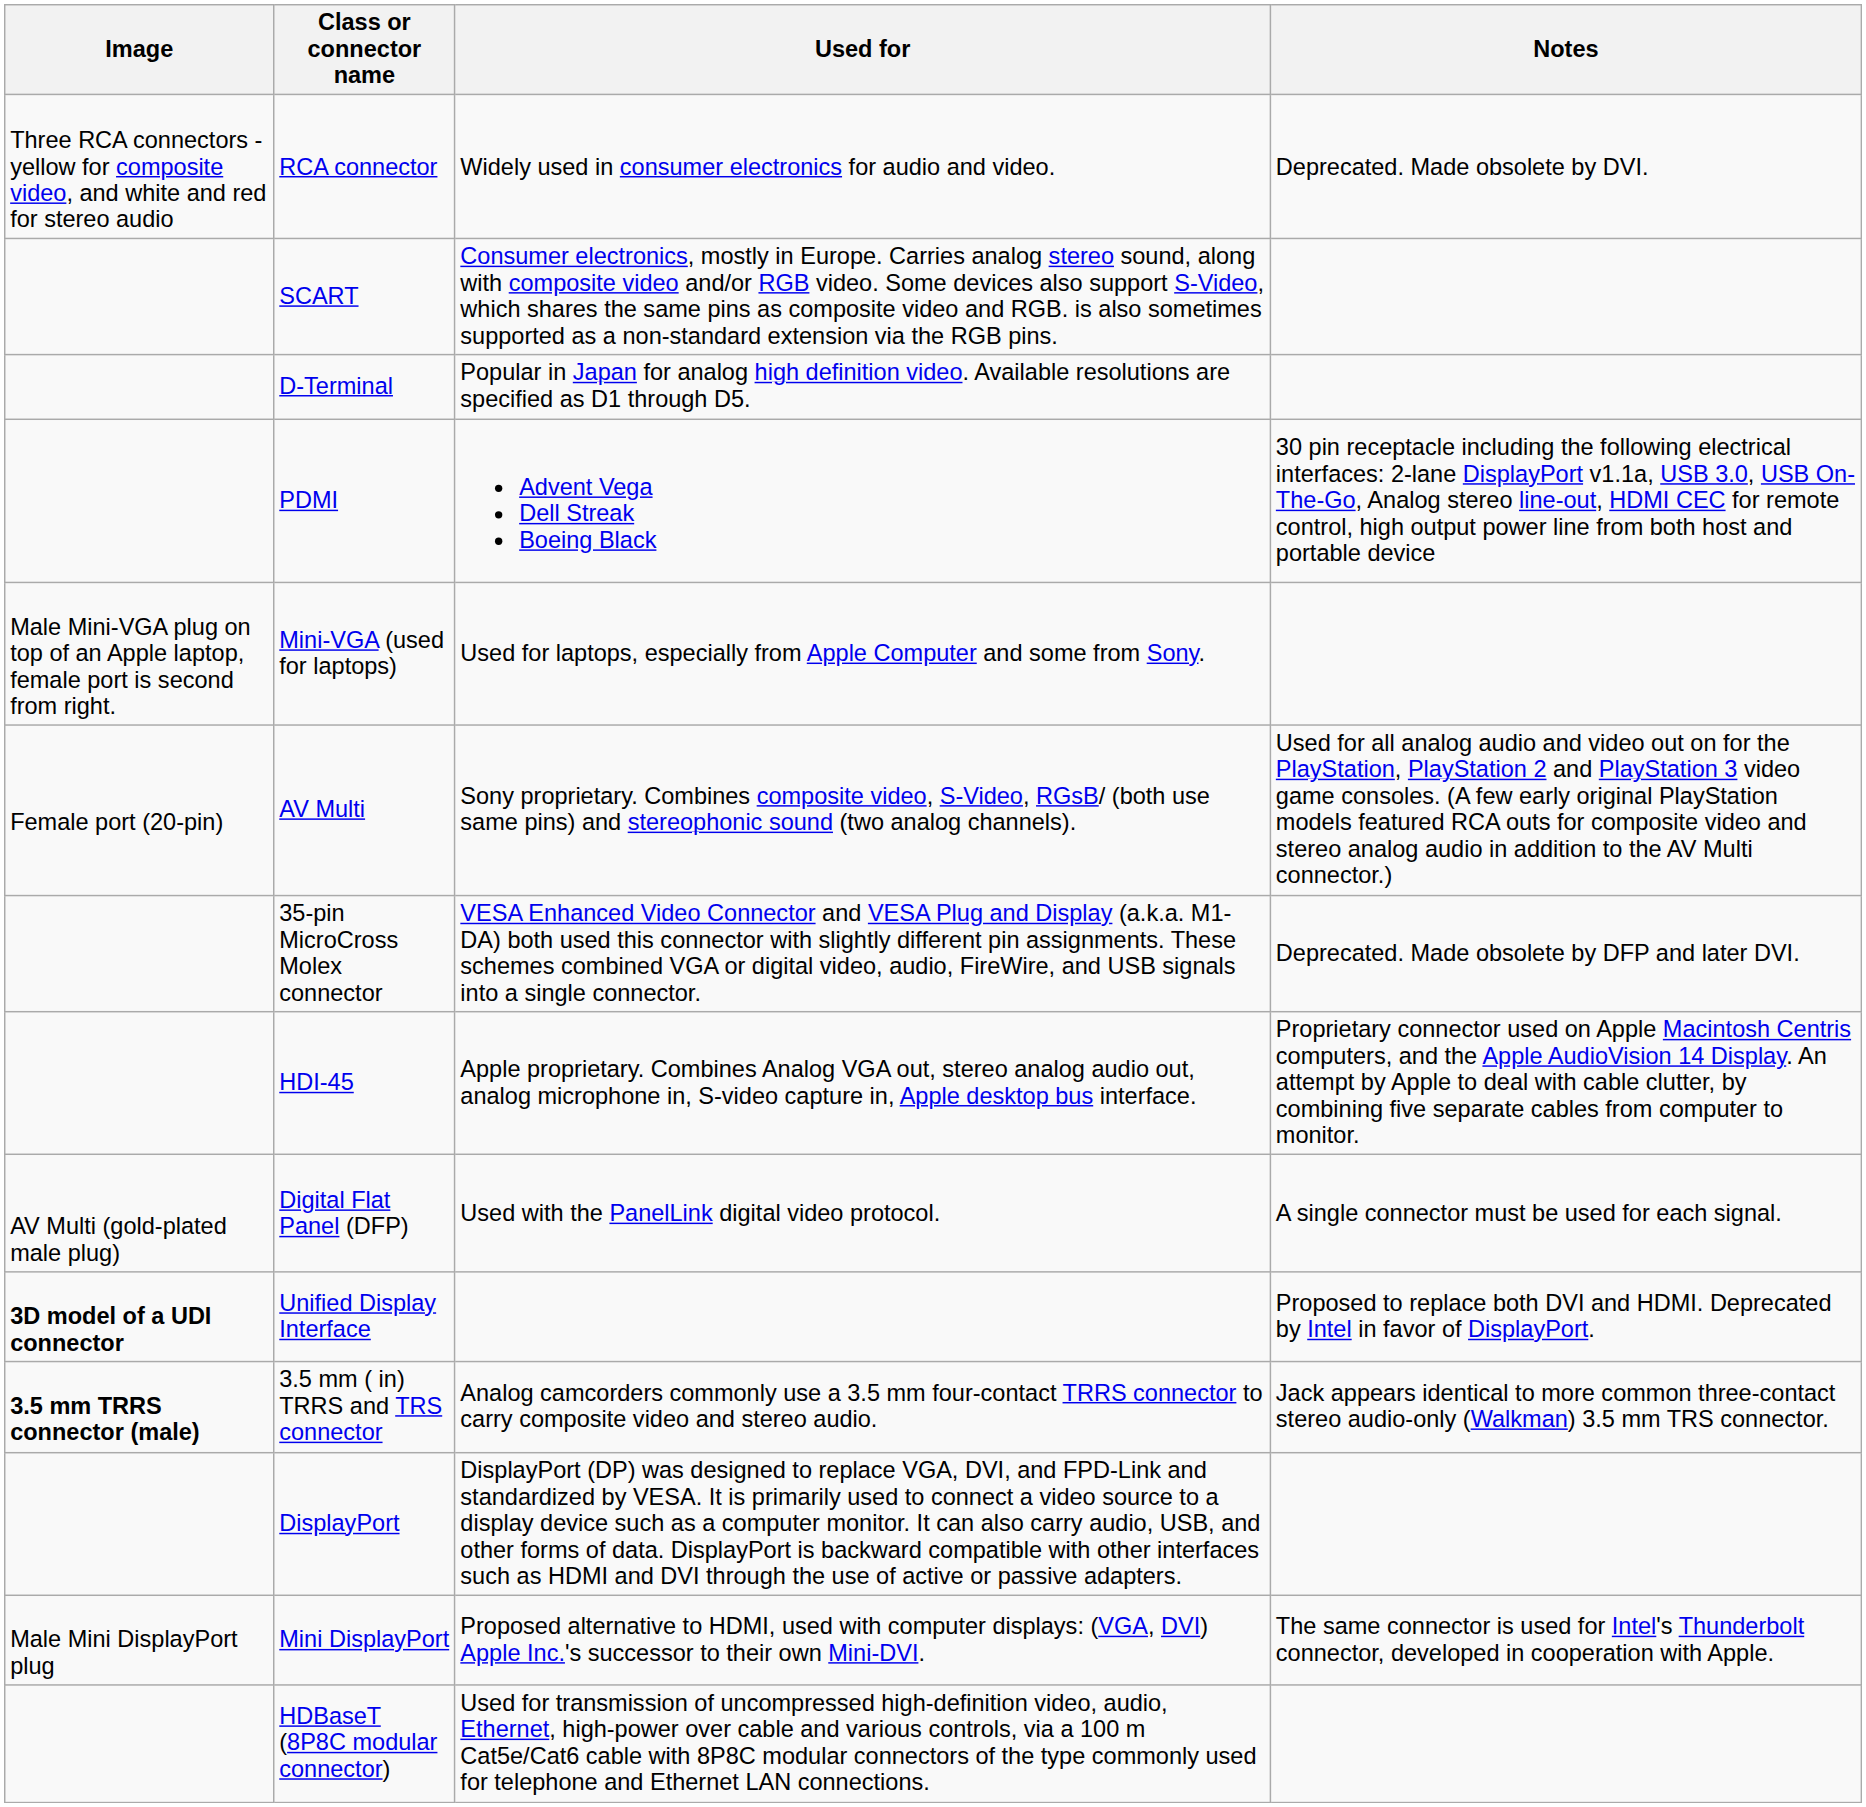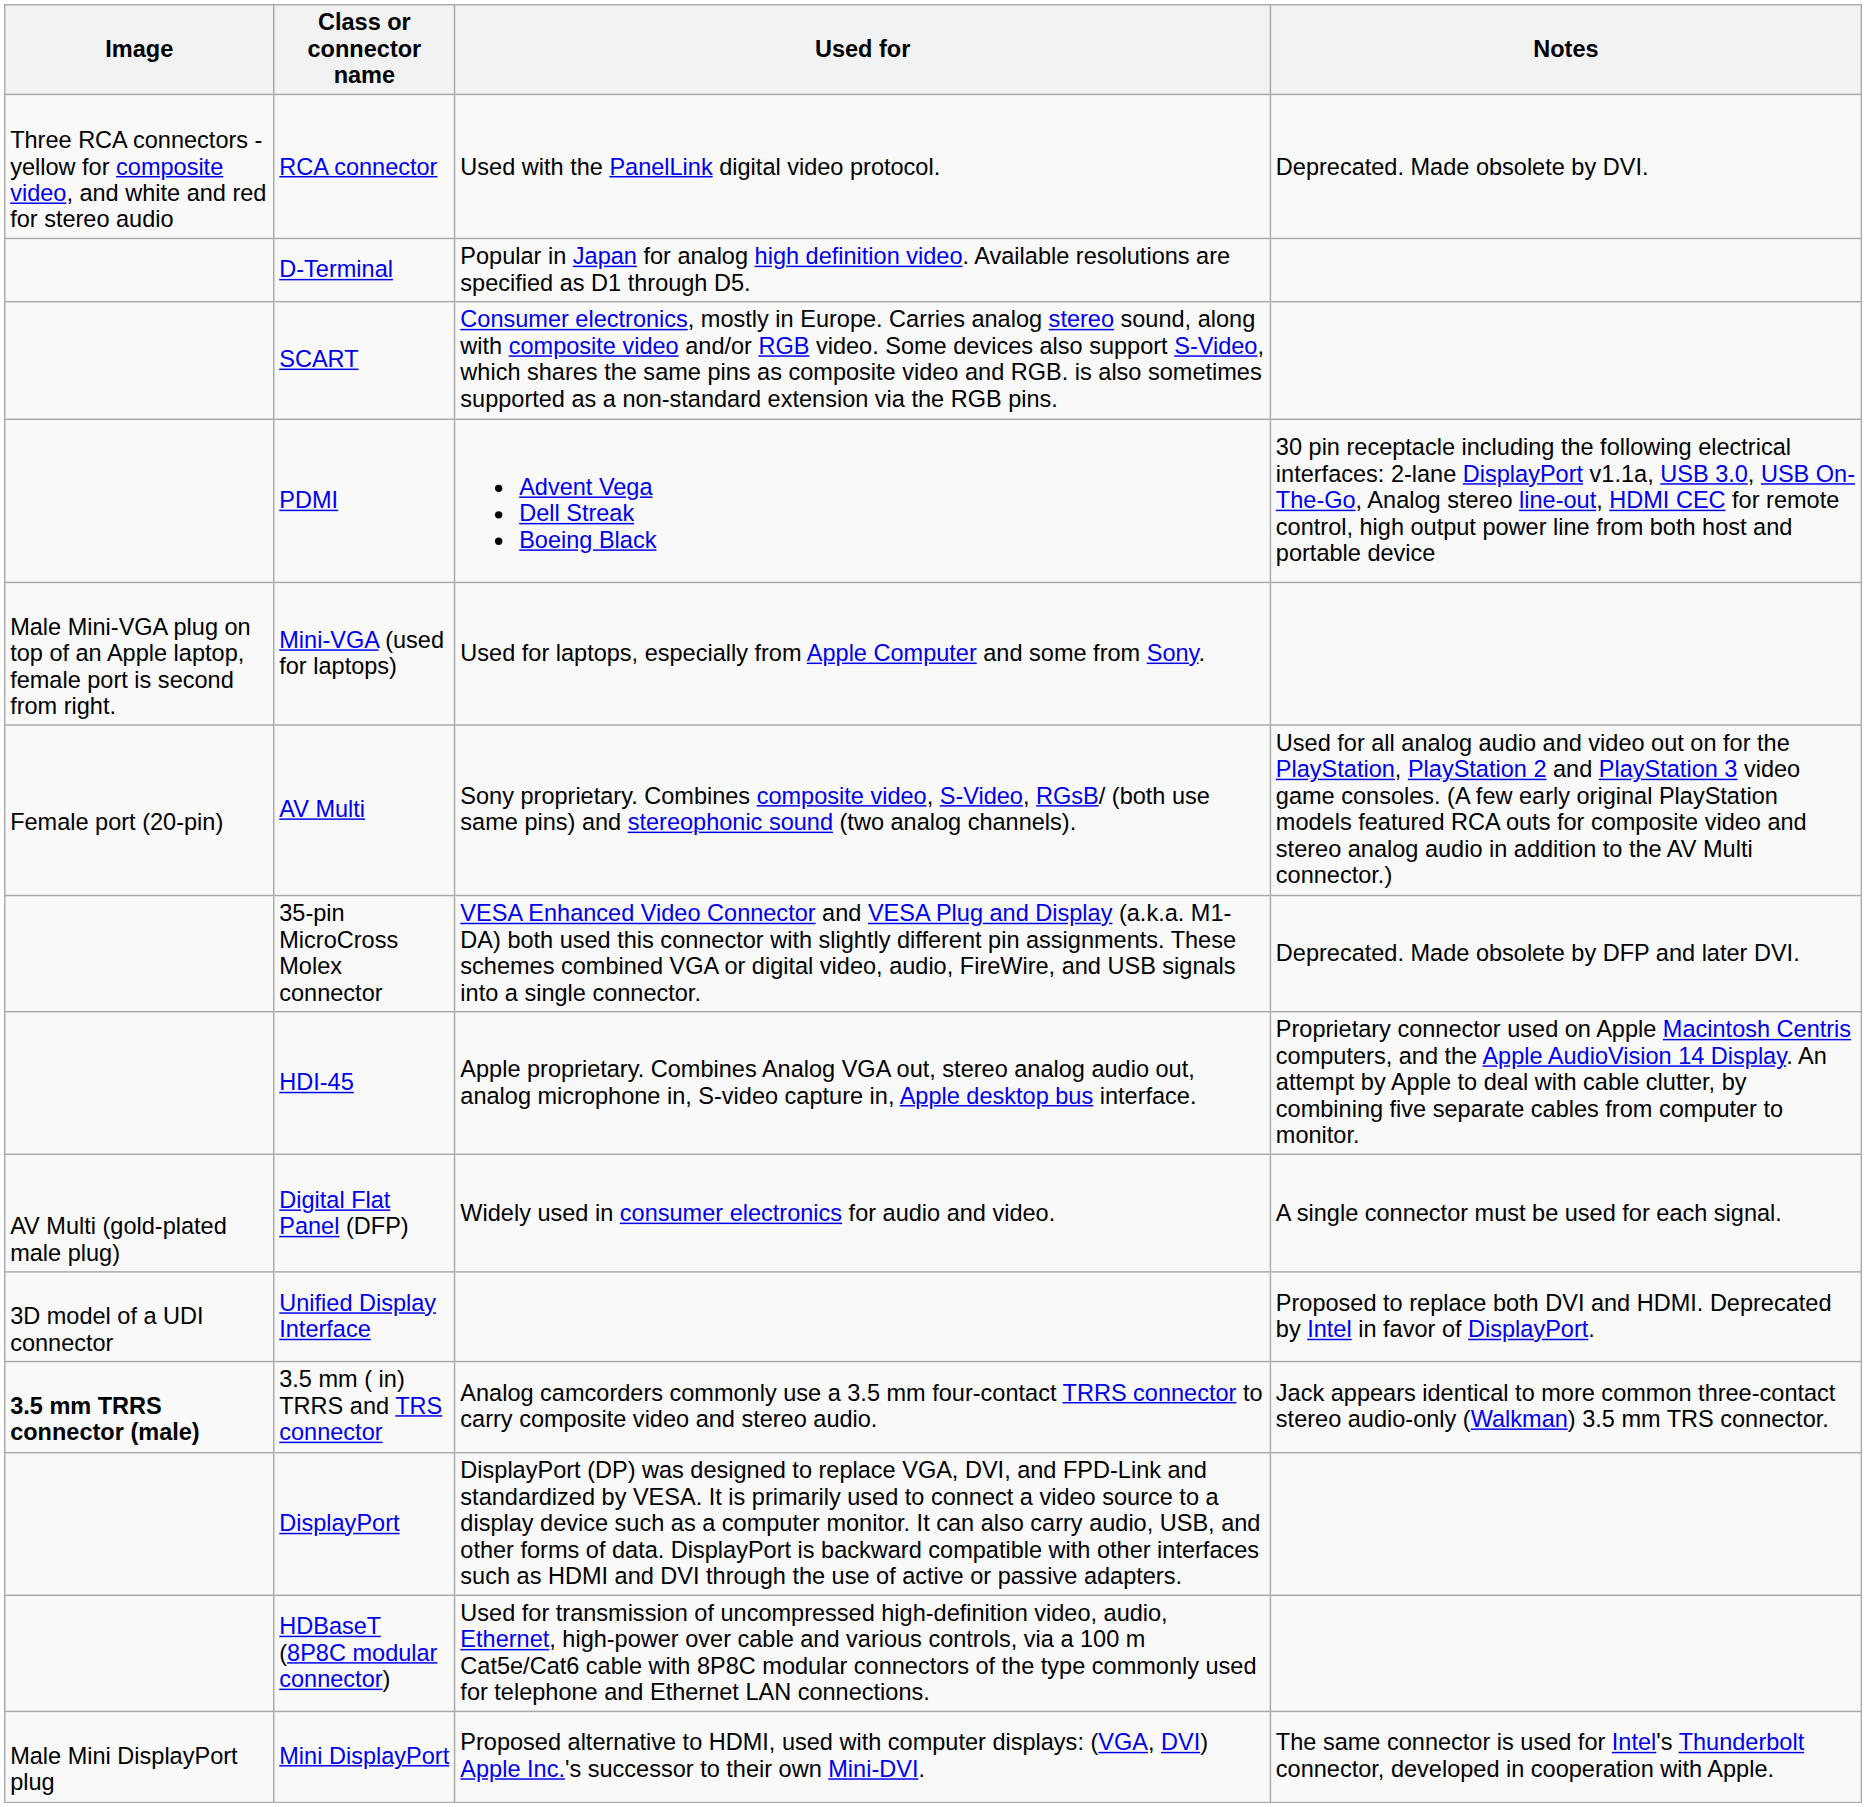 <table class="wikitable" style="width:100%;">
 <tr>
 <th>Image</th>
 <th>Class or connector name</th>
 <th>Used for</th>
 <th>Notes</th>
 </tr>
 <tr>
 <td><br> Three RCA connectors - yellow for <a href='#'>composite video</a>, and white and red for stereo audio</td>
 <td><a href='#'>RCA connector</a></td>
-<td>Widely used in <a href='#'>consumer electronics</a> for audio and video.</td>
+<td>Used with the <a href='#'>PanelLink</a> digital video protocol.</td>
 <td>Deprecated. Made obsolete by DVI.</td>
+</tr>
+<tr>
+<td></td>
+<td><a href='#'>D-Terminal</a></td>
+<td>Popular in <a href='#'>Japan</a> for analog <a href='#'>high definition video</a>. Available resolutions are specified as D1 through D5.</td>
+<td></td>
 </tr>
 <tr>
 <td></td>
 <td><a href='#'>SCART</a></td>
 <td><a href='#'>Consumer electronics</a>, mostly in Europe. Carries analog <a href='#'>stereo</a> sound, along with <a href='#'>composite video</a> and/or <a href='#'>RGB</a> video. Some devices also support <a href='#'>S-Video</a>, which shares the same pins as composite video and RGB. <a href='#'></a> is also sometimes supported as a non-standard extension via the RGB pins.</td>
-<td></td>
-</tr>
-<tr>
-<td></td>
-<td><a href='#'>D-Terminal</a></td>
-<td>Popular in <a href='#'>Japan</a> for analog <a href='#'>high definition video</a>. Available resolutions are specified as D1 through D5.</td>
 <td></td>
 </tr>
 <tr>
 <td></td>
 <td><a href='#'>PDMI</a></td>
 <td><br><ul><li><a href='#'>Advent Vega</a></li><li><a href='#'>Dell Streak</a></li><li><a href='#'>Boeing Black</a></li></ul></td>
 <td>30 pin receptacle including the following electrical interfaces: 2-lane <a href='#'>DisplayPort</a> v1.1a, <a href='#'>USB 3.0</a>, <a href='#'>USB On-The-Go</a>, Analog stereo <a href='#'>line-out</a>, <a href='#'>HDMI CEC</a> for remote control, high output power line from both host and portable device</td>
 </tr>
 <tr>
 <td><br>Male Mini-VGA plug on top of an Apple laptop, female port is second from right.</td>
 <td><a href='#'>Mini-VGA</a> (used for laptops)</td>
 <td>Used for laptops, especially from <a href='#'>Apple Computer</a> and some from <a href='#'>Sony</a>.</td>
 <td></td>
 </tr>
 <tr>
 <td><br>Female port (20-pin)</td>
 <td><a href='#'>AV Multi</a></td>
 <td>Sony proprietary. Combines <a href='#'>composite video</a>, <a href='#'>S-Video</a>, <a href='#'>RGsB</a>/<a href='#'></a> (both use same pins) and <a href='#'>stereophonic sound</a> (two analog channels).</td>
 <td>Used for all analog audio and video out on for the <a href='#'>PlayStation</a>, <a href='#'>PlayStation 2</a> and <a href='#'>PlayStation 3</a> video game consoles. (A few early original PlayStation models featured RCA outs for composite video and stereo analog audio in addition to the AV Multi connector.)</td>
 </tr>
 <tr>
 <td></td>
 <td>35-pin MicroCross Molex connector</td>
 <td><a href='#'>VESA Enhanced Video Connector</a> and <a href='#'>VESA Plug and Display</a> (a.k.a. M1-DA) both used this connector with slightly different pin assignments. These schemes combined VGA or digital video, audio, FireWire, and USB signals into a single connector.</td>
 <td>Deprecated. Made obsolete by DFP and later DVI.</td>
 </tr>
 <tr>
 <td></td>
 <td><a href='#'>HDI-45</a></td>
 <td>Apple proprietary. Combines Analog VGA out, stereo analog audio out, analog microphone in, S-video capture in, <a href='#'>Apple desktop bus</a> interface.</td>
 <td>Proprietary connector used on Apple <a href='#'>Macintosh Centris</a> computers, and the <a href='#'>Apple AudioVision 14 Display</a>. An attempt by Apple to deal with cable clutter, by combining five separate cables from computer to monitor.</td>
 </tr>
 <tr>
 <td><br><br>AV Multi (gold-plated male plug)</td>
 <td><a href='#'>Digital Flat Panel</a> (DFP)</td>
-<td>Used with the <a href='#'>PanelLink</a> digital video protocol.</td>
+<td>Widely used in <a href='#'>consumer electronics</a> for audio and video.</td>
 <td>A single connector must be used for each signal.</td>
 </tr>
 <tr>
-<td><strong><br>3D model of a UDI connector</strong></td>
+<td><br>3D model of a UDI connector</td>
 <td><a href='#'>Unified Display Interface</a></td>
 <td></td>
 <td>Proposed to replace both DVI and HDMI. Deprecated by <a href='#'>Intel</a> in favor of <a href='#'>DisplayPort</a>.</td>
 </tr>
 <tr>
 <td><strong><br>3.5 mm TRRS connector (male)</strong></td>
 <td>3.5 mm ( in) TRRS and <a href='#'>TRS connector</a></td>
 <td>Analog camcorders commonly use a 3.5 mm four-contact <a href='#'>TRRS connector</a> to carry composite video and stereo audio.</td>
 <td>Jack appears identical to more common three-contact stereo audio-only (<a href='#'>Walkman</a>) 3.5 mm TRS connector.</td>
 </tr>
 <tr>
 <td></td>
 <td><a href='#'>DisplayPort</a></td>
 <td>DisplayPort (DP) was designed to replace VGA, DVI, and FPD-Link and standardized by VESA. It is primarily used to connect a video source to a display device such as a computer monitor. It can also carry audio, USB, and other forms of data. DisplayPort is backward compatible with other interfaces such as HDMI and DVI through the use of active or passive adapters.</td>
 <td></td>
 </tr>
 <tr>
+<td></td>
+<td><a href='#'>HDBaseT</a> (<a href='#'>8P8C modular connector</a>)</td>
+<td>Used for transmission of uncompressed high-definition video, audio, <a href='#'>Ethernet</a>, high-power over cable and various controls, via a 100 m Cat5e/Cat6 cable with 8P8C modular connectors of the type commonly used for telephone and Ethernet LAN connections.</td>
+<td></td>
+</tr>
+<tr>
 <td><br>Male Mini DisplayPort plug</td>
 <td><a href='#'>Mini DisplayPort</a></td>
 <td>Proposed alternative to HDMI, used with computer displays: (<a href='#'>VGA</a>, <a href='#'>DVI</a>) <a href='#'>Apple Inc.</a>'s successor to their own <a href='#'>Mini-DVI</a>.</td>
 <td>The same connector is used for <a href='#'>Intel</a>'s <a href='#'>Thunderbolt</a> connector, developed in cooperation with Apple.</td>
 </tr>
-<tr>
-<td></td>
-<td><a href='#'>HDBaseT</a> (<a href='#'>8P8C modular connector</a>)</td>
-<td>Used for transmission of uncompressed high-definition video, audio, <a href='#'>Ethernet</a>, high-power over cable and various controls, via a 100 m Cat5e/Cat6 cable with 8P8C modular connectors of the type commonly used for telephone and Ethernet LAN connections.</td>
-<td></td>
-</tr>
 </table>
